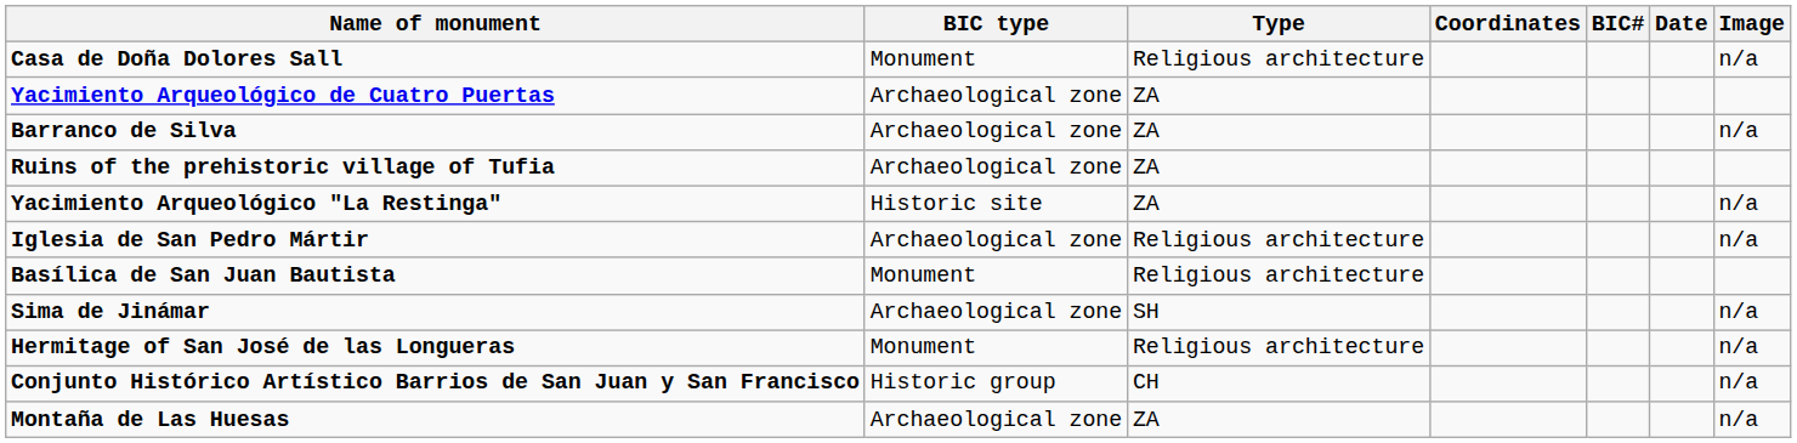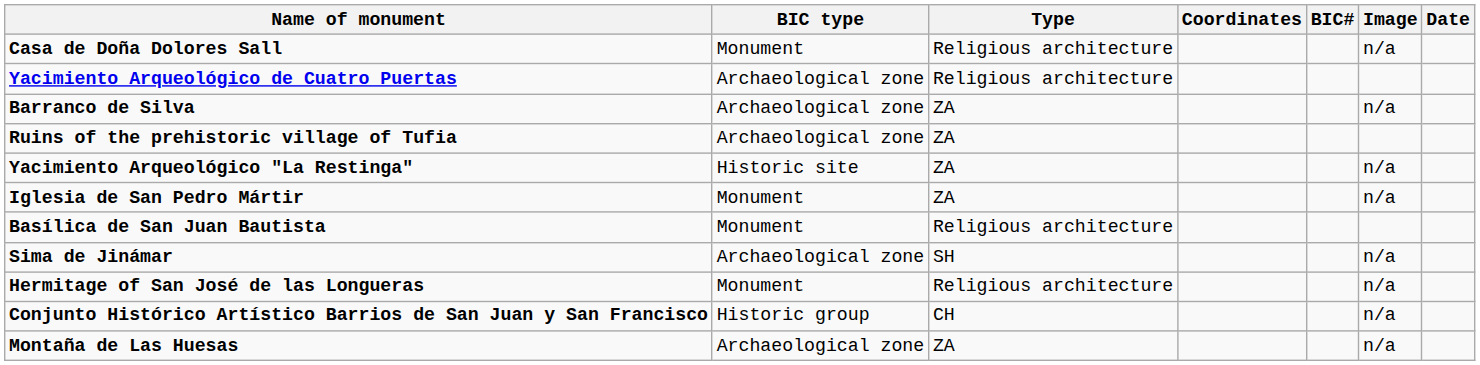 <table class="wikitable">
 <tr>
 <th>Name of monument</th>
 <th>BIC type</th>
 <th>Type</th>
 <th>Coordinates</th>
 <th>BIC#</th>
+<th>Image</th>
 <th>Date</th>
-<th>Image</th>
 </tr>
 <tr>
 <td><strong>Casa de Doña Dolores Sall</strong></td>
 <td>Monument</td>
 <td>Religious architecture</td>
 <td></td>
 <td></td>
+<td>n/a</td>
 <td></td>
-<td>n/a</td>
 </tr>
 <tr>
 <td><strong><a href='#'>Yacimiento Arqueológico de Cuatro Puertas</a></strong></td>
 <td>Archaeological zone</td>
-<td>ZA</td>
+<td>Religious architecture</td>
 <td></td>
 <td></td>
 <td></td>
 <td></td>
 </tr>
 <tr>
 <td><strong>Barranco de Silva</strong></td>
 <td>Archaeological zone</td>
 <td>ZA</td>
 <td></td>
 <td></td>
+<td>n/a</td>
 <td></td>
-<td>n/a</td>
 </tr>
 <tr>
 <td><strong>Ruins of the prehistoric village of Tufia</strong></td>
 <td>Archaeological zone</td>
 <td>ZA</td>
 <td></td>
 <td></td>
 <td></td>
 <td></td>
 </tr>
 <tr>
 <td><strong>Yacimiento Arqueológico "La Restinga"</strong></td>
 <td>Historic site</td>
 <td>ZA</td>
 <td></td>
 <td></td>
+<td>n/a</td>
 <td></td>
-<td>n/a</td>
 </tr>
 <tr>
 <td><strong>Iglesia de San Pedro Mártir</strong></td>
-<td>Archaeological zone</td>
-<td>Religious architecture</td>
-<td></td>
+<td>Monument</td>
+<td>ZA</td>
 <td></td>
 <td></td>
 <td>n/a</td>
+<td></td>
 </tr>
 <tr>
 <td><strong>Basílica de San Juan Bautista</strong></td>
 <td>Monument</td>
 <td>Religious architecture</td>
 <td></td>
 <td></td>
 <td></td>
 <td></td>
 </tr>
 <tr>
 <td><strong>Sima de Jinámar</strong></td>
 <td>Archaeological zone</td>
 <td>SH</td>
 <td></td>
 <td></td>
+<td>n/a</td>
 <td></td>
-<td>n/a</td>
 </tr>
 <tr>
 <td><strong>Hermitage of San José de las Longueras</strong></td>
 <td>Monument</td>
 <td>Religious architecture</td>
 <td></td>
 <td></td>
+<td>n/a</td>
 <td></td>
-<td>n/a</td>
 </tr>
 <tr>
 <td><strong>Conjunto Histórico Artístico Barrios de San Juan y San Francisco</strong></td>
 <td>Historic group</td>
 <td>CH</td>
 <td></td>
 <td></td>
+<td>n/a</td>
 <td></td>
-<td>n/a</td>
 </tr>
 <tr>
 <td><strong>Montaña de Las Huesas</strong></td>
 <td>Archaeological zone</td>
 <td>ZA</td>
 <td></td>
 <td></td>
+<td>n/a</td>
 <td></td>
-<td>n/a</td>
 </tr>
 </table>
